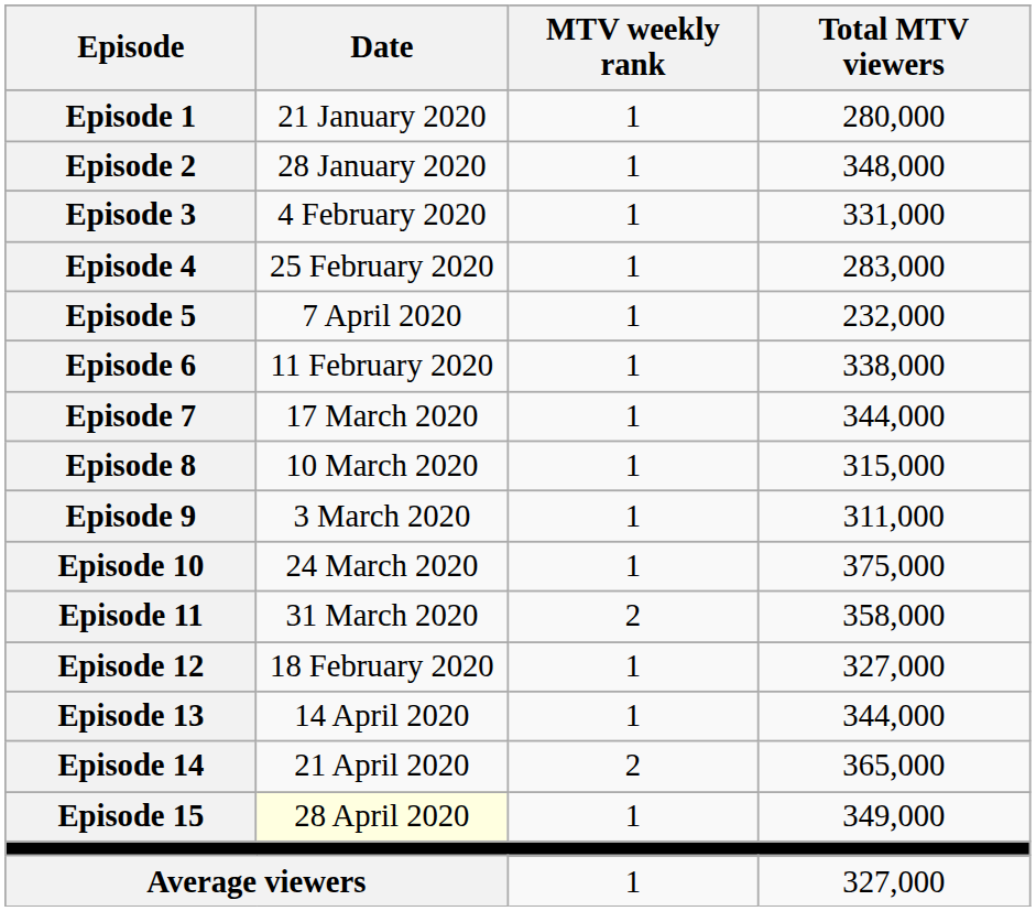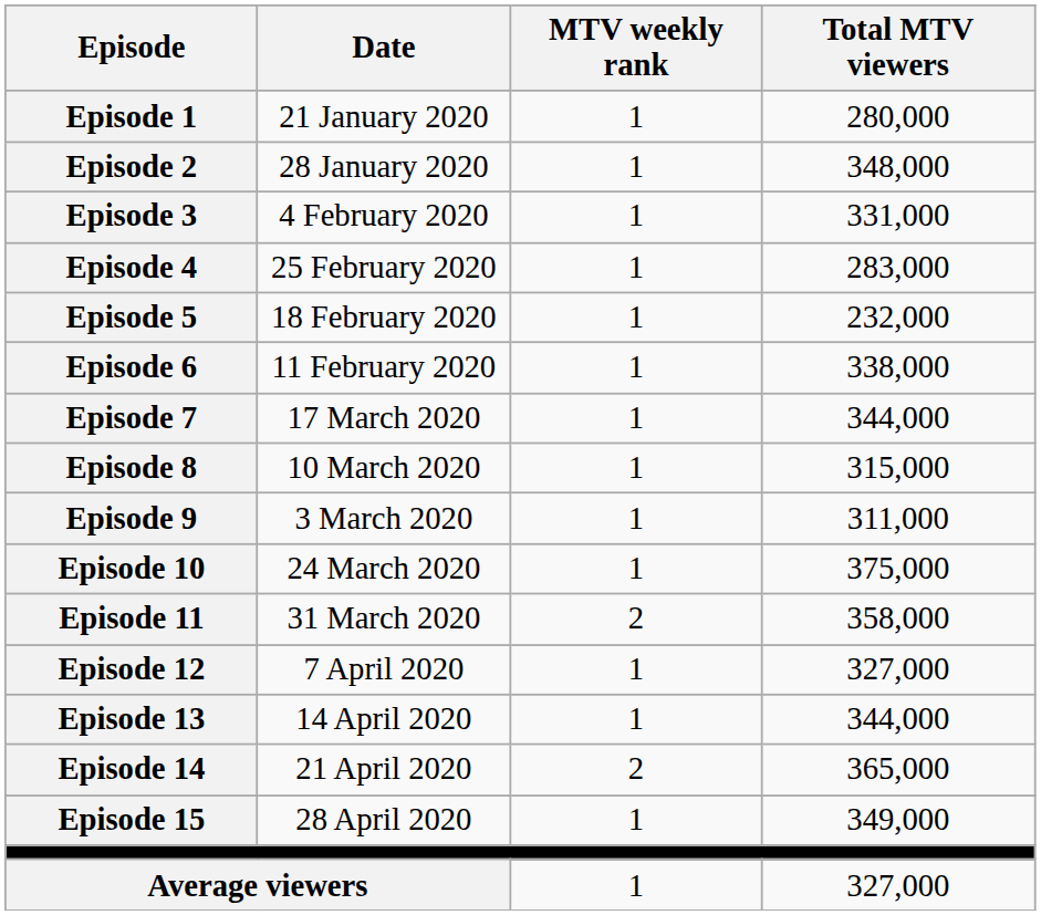 <table class="wikitable sortable" style="text-align:center">
 <tr>
 <th scope="col" style="width:120px;">Episode</th>
 <th scope="col" style="width:120px;">Date</th>
 <th scope="col" style="width:120px;">MTV weekly rank</th>
 <th scope="col" style="width:130px;">Total MTV viewers</th>
 </tr>
 <tr>
 <th scope="row">Episode 1</th>
 <td>21 January 2020</td>
 <td>1</td>
 <td>280,000</td>
 </tr>
 <tr>
 <th scope="row">Episode 2</th>
 <td>28 January 2020</td>
 <td>1</td>
 <td>348,000</td>
 </tr>
 <tr>
 <th scope="row">Episode 3</th>
 <td>4 February 2020</td>
 <td>1</td>
 <td>331,000</td>
 </tr>
 <tr>
 <th scope="row">Episode 4</th>
 <td>25 February 2020</td>
 <td>1</td>
 <td>283,000</td>
 </tr>
 <tr>
 <th scope="row">Episode 5</th>
-<td>7 April 2020</td>
+<td>18 February 2020</td>
 <td>1</td>
 <td>232,000</td>
 </tr>
 <tr>
 <th scope="row">Episode 6</th>
 <td>11 February 2020</td>
 <td>1</td>
 <td>338,000</td>
 </tr>
 <tr>
 <th scope="row">Episode 7</th>
 <td>17 March 2020</td>
 <td>1</td>
 <td>344,000</td>
 </tr>
 <tr>
 <th scope="row">Episode 8</th>
 <td>10 March 2020</td>
 <td>1</td>
 <td>315,000</td>
 </tr>
 <tr>
 <th scope="row">Episode 9</th>
 <td>3 March 2020</td>
 <td>1</td>
 <td>311,000</td>
 </tr>
 <tr>
 <th scope="row">Episode 10</th>
 <td>24 March 2020</td>
 <td>1</td>
 <td>375,000</td>
 </tr>
 <tr>
 <th scope="row">Episode 11</th>
 <td>31 March 2020</td>
 <td>2</td>
 <td>358,000</td>
 </tr>
 <tr>
 <th scope="row">Episode 12</th>
-<td>18 February 2020</td>
+<td>7 April 2020</td>
 <td>1</td>
 <td>327,000</td>
 </tr>
 <tr>
 <th scope="row">Episode 13</th>
 <td>14 April 2020</td>
 <td>1</td>
 <td>344,000</td>
 </tr>
 <tr>
 <th scope="row">Episode 14</th>
 <td>21 April 2020</td>
 <td>2</td>
 <td>365,000</td>
 </tr>
 <tr>
 <th scope="row">Episode 15</th>
-<td style="background: lightyellow;">28 April 2020</td>
+<td>28 April 2020</td>
 <td>1</td>
 <td>349,000</td>
 </tr>
 <tr>
 <th style="background:#000;" colspan="6"></th>
 </tr>
 <tr>
 <th colspan="2"><strong>Average viewers</strong></th>
 <td>1</td>
 <td>327,000</td>
 </tr>
 </table>
